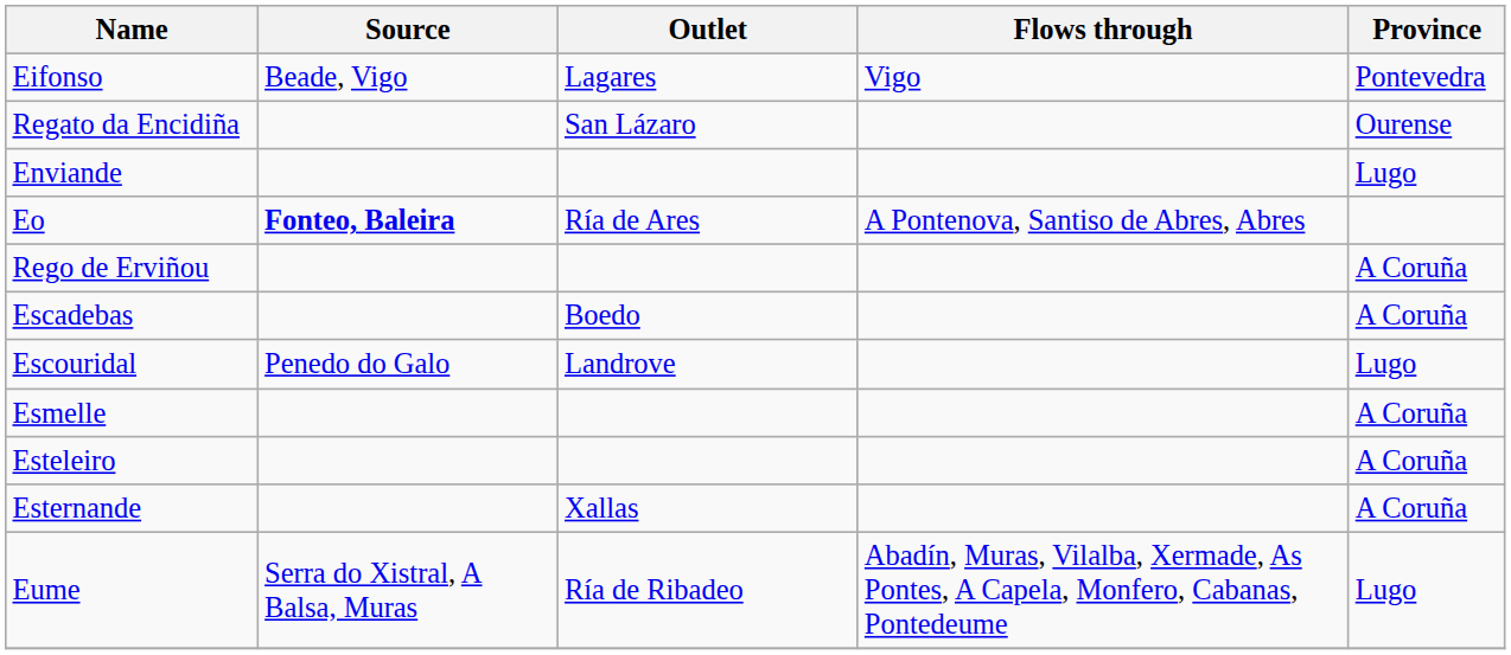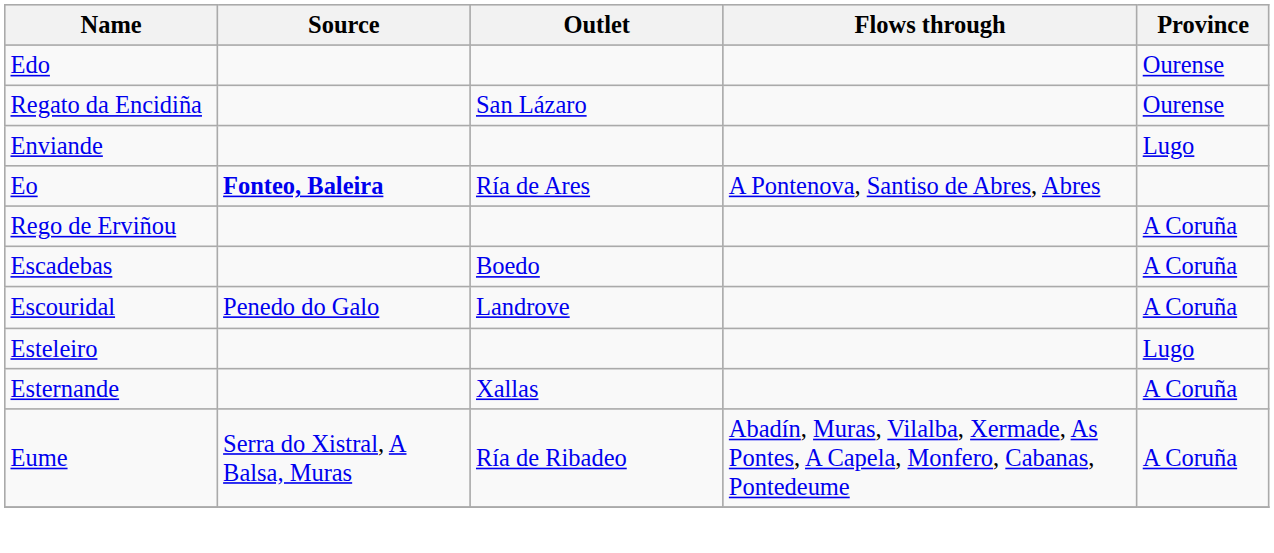 <table class="wikitable sortable" style="font-size:95%;">
 <tr>
 <th width="125">Name</th>
 <th width="150">Source</th>
 <th width="150">Outlet</th>
 <th width="250">Flows through</th>
 <th width="75">Province</th>
 </tr>
 <tr>
-<td><a href='#'>Eifonso</a></td>
-<td><a href='#'>Beade</a>, <a href='#'>Vigo</a></td>
-<td><a href='#'>Lagares</a></td>
-<td><a href='#'>Vigo</a></td>
-<td><a href='#'>Pontevedra</a></td>
+<td><a href='#'>Edo</a></td>
+<td></td>
+<td></td>
+<td></td>
+<td><a href='#'>Ourense</a></td>
 </tr>
 <tr>
 <td><a href='#'>Regato da Encidiña</a></td>
 <td></td>
 <td><a href='#'>San Lázaro</a></td>
 <td></td>
 <td><a href='#'>Ourense</a></td>
 </tr>
 <tr>
 <td><a href='#'>Enviande</a></td>
 <td></td>
 <td></td>
 <td></td>
 <td><a href='#'>Lugo</a></td>
 </tr>
 <tr>
 <td><a href='#'>Eo</a></td>
 <td><strong><a href='#'>Fonteo, Baleira</a></strong></td>
 <td><a href='#'>Ría de Ares</a></td>
 <td><a href='#'>A Pontenova</a>, <a href='#'>Santiso de Abres</a>, <a href='#'>Abres</a></td>
 <td></td>
 </tr>
 <tr>
 <td><a href='#'>Rego de Erviñou</a></td>
 <td></td>
 <td></td>
 <td></td>
 <td><a href='#'>A Coruña</a></td>
 </tr>
 <tr>
 <td><a href='#'>Escadebas</a></td>
 <td></td>
 <td><a href='#'>Boedo</a></td>
 <td></td>
 <td><a href='#'>A Coruña</a></td>
 </tr>
 <tr>
 <td><a href='#'>Escouridal</a></td>
 <td><a href='#'>Penedo do Galo</a></td>
 <td><a href='#'>Landrove</a></td>
 <td></td>
-<td><a href='#'>Lugo</a></td>
-</tr>
-<tr>
-<td><a href='#'>Esmelle</a></td>
-<td></td>
-<td></td>
-<td></td>
 <td><a href='#'>A Coruña</a></td>
 </tr>
 <tr>
 <td><a href='#'>Esteleiro</a></td>
 <td></td>
 <td></td>
 <td></td>
-<td><a href='#'>A Coruña</a></td>
+<td><a href='#'>Lugo</a></td>
 </tr>
 <tr>
 <td><a href='#'>Esternande</a></td>
 <td></td>
 <td><a href='#'>Xallas</a></td>
 <td></td>
 <td><a href='#'>A Coruña</a></td>
 </tr>
 <tr>
 <td><a href='#'>Eume</a></td>
 <td><a href='#'>Serra do Xistral</a>, <a href='#'>A Balsa, Muras</a></td>
 <td><a href='#'>Ría de Ribadeo</a></td>
 <td><a href='#'>Abadín</a>, <a href='#'>Muras</a>, <a href='#'>Vilalba</a>, <a href='#'>Xermade</a>, <a href='#'>As Pontes</a>, <a href='#'>A Capela</a>, <a href='#'>Monfero</a>, <a href='#'>Cabanas</a>, <a href='#'>Pontedeume</a></td>
-<td><a href='#'>Lugo</a></td>
+<td><a href='#'>A Coruña</a></td>
 </tr>
 <tr>
 </tr>
 </table>
